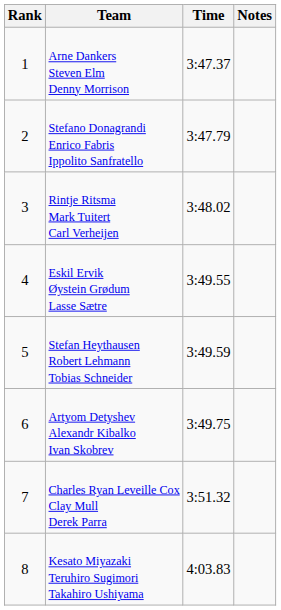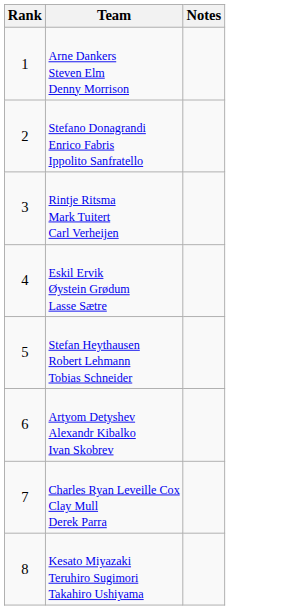 <table class="wikitable sortable" style="text-align:center">
 <tr>
 <th>Rank</th>
 <th>Team</th>
-<th>Time</th>
 <th>Notes</th>
 </tr>
 <tr>
 <td>1</td>
 <td align="left"><small><br> <a href='#'>Arne Dankers</a><br><a href='#'>Steven Elm</a><br><a href='#'>Denny Morrison</a></small></td>
-<td>3:47.37</td>
 <td></td>
 </tr>
 <tr>
 <td>2</td>
 <td align="left"><small> <br> <a href='#'>Stefano Donagrandi</a><br><a href='#'>Enrico Fabris</a><br><a href='#'>Ippolito Sanfratello</a></small></td>
-<td>3:47.79</td>
 <td></td>
 </tr>
 <tr>
 <td>3</td>
 <td align="left"><small><br> <a href='#'>Rintje Ritsma</a><br><a href='#'>Mark Tuitert</a><br><a href='#'>Carl Verheijen</a></small></td>
-<td>3:48.02</td>
 <td></td>
 </tr>
 <tr>
 <td>4</td>
 <td align="left"><small><br> <a href='#'>Eskil Ervik</a><br><a href='#'>Øystein Grødum</a><br><a href='#'>Lasse Sætre</a> </small></td>
-<td>3:49.55</td>
 <td></td>
 </tr>
 <tr>
 <td>5</td>
 <td align="left"><small><br> <a href='#'>Stefan Heythausen</a><br><a href='#'>Robert Lehmann</a><br><a href='#'>Tobias Schneider</a></small></td>
-<td>3:49.59</td>
 <td></td>
 </tr>
 <tr>
 <td>6</td>
 <td align="left"><small><br> <a href='#'>Artyom Detyshev</a><br><a href='#'>Alexandr Kibalko</a><br><a href='#'>Ivan Skobrev</a></small></td>
-<td>3:49.75</td>
 <td></td>
 </tr>
 <tr>
 <td>7</td>
 <td align="left"><small><br><a href='#'>Charles Ryan Leveille Cox</a><br><a href='#'>Clay Mull</a><br> <a href='#'>Derek Parra</a></small></td>
-<td>3:51.32</td>
 <td></td>
 </tr>
 <tr>
 <td>8</td>
 <td align="left"><small><br> <a href='#'>Kesato Miyazaki</a><br><a href='#'>Teruhiro Sugimori</a><br><a href='#'>Takahiro Ushiyama</a></small></td>
-<td>4:03.83</td>
 <td></td>
 </tr>
 </table>
